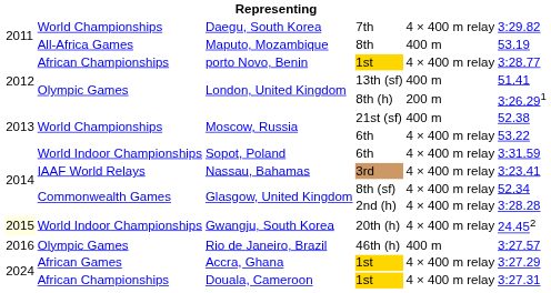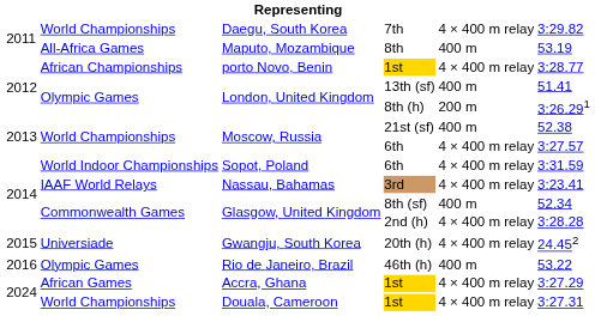 <table>
 <tr>
 <th colspan="6">Representing </th>
 </tr>
 <tr>
 <td rowspan=2>2011</td>
 <td><a href='#'>World Championships</a></td>
 <td><a href='#'>Daegu, South Korea</a></td>
 <td>7th</td>
 <td>4 × 400 m relay</td>
 <td><a href='#'>3:29.82</a></td>
 </tr>
 <tr>
 <td><a href='#'>All-Africa Games</a></td>
 <td><a href='#'>Maputo, Mozambique</a></td>
 <td>8th</td>
 <td>400 m</td>
 <td><a href='#'>53.19</a></td>
 </tr>
 <tr>
 <td rowspan=3>2012</td>
 <td><a href='#'>African Championships</a></td>
 <td><a href='#'>porto Novo, Benin</a></td>
 <td bgcolor=gold>1st</td>
 <td>4 × 400 m relay</td>
 <td><a href='#'>3:28.77</a></td>
 </tr>
 <tr>
 <td rowspan=2><a href='#'>Olympic Games</a></td>
 <td rowspan=2><a href='#'>London, United Kingdom</a></td>
 <td>13th (sf)</td>
 <td>400 m</td>
 <td><a href='#'>51.41</a></td>
 </tr>
 <tr>
 <td>8th (h)</td>
 <td>200 m</td>
 <td><a href='#'>3:26.29</a><sup>1</sup></td>
 </tr>
 <tr>
 <td rowspan=2>2013</td>
 <td rowspan=2><a href='#'>World Championships</a></td>
 <td rowspan=2><a href='#'>Moscow, Russia</a></td>
 <td>21st (sf)</td>
 <td>400 m</td>
 <td><a href='#'>52.38</a></td>
 </tr>
 <tr>
 <td>6th</td>
 <td>4 × 400 m relay</td>
-<td><a href='#'>53.22</a></td>
+<td><a href='#'>3:27.57</a></td>
 </tr>
 <tr>
 <td rowspan=4>2014</td>
 <td><a href='#'>World Indoor Championships</a></td>
 <td><a href='#'>Sopot, Poland</a></td>
 <td>6th</td>
 <td>4 × 400 m relay</td>
 <td><a href='#'>3:31.59</a></td>
 </tr>
 <tr>
 <td><a href='#'>IAAF World Relays</a></td>
 <td><a href='#'>Nassau, Bahamas</a></td>
 <td bgcolor=cc9966>3rd</td>
 <td>4 × 400 m relay</td>
 <td><a href='#'>3:23.41</a></td>
 </tr>
 <tr>
 <td rowspan=2><a href='#'>Commonwealth Games</a></td>
 <td rowspan=2><a href='#'>Glasgow, United Kingdom</a></td>
 <td>8th (sf)</td>
-<td>4 × 400 m relay</td>
+<td>400 m</td>
 <td><a href='#'>52.34</a></td>
 </tr>
 <tr>
 <td>2nd (h)</td>
 <td>4 × 400 m relay</td>
 <td><a href='#'>3:28.28</a></td>
 </tr>
 <tr>
-<td style="background: lightyellow;">2015</td>
-<td><a href='#'>World Indoor Championships</a></td>
+<td>2015</td>
+<td><a href='#'>Universiade</a></td>
 <td><a href='#'>Gwangju, South Korea</a></td>
 <td>20th (h)</td>
 <td>4 × 400 m relay</td>
 <td><a href='#'>24.45</a><sup>2</sup></td>
 </tr>
 <tr>
 <td>2016</td>
 <td><a href='#'>Olympic Games</a></td>
 <td><a href='#'>Rio de Janeiro, Brazil</a></td>
 <td>46th (h)</td>
 <td>400 m</td>
-<td><a href='#'>3:27.57</a></td>
+<td><a href='#'>53.22</a></td>
 </tr>
 <tr>
 <td rowspan=2>2024</td>
 <td><a href='#'>African Games</a></td>
 <td><a href='#'>Accra, Ghana</a></td>
 <td bgcolor=gold>1st</td>
 <td>4 × 400 m relay</td>
 <td><a href='#'>3:27.29</a></td>
 </tr>
 <tr>
-<td><a href='#'>African Championships</a></td>
+<td><a href='#'>World Championships</a></td>
 <td><a href='#'>Douala, Cameroon</a></td>
 <td bgcolor=gold>1st</td>
 <td>4 × 400 m relay</td>
 <td><a href='#'>3:27.31</a></td>
 </tr>
 </table>
